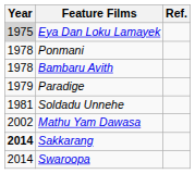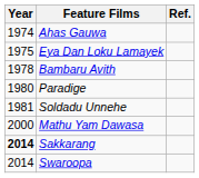 <table class="wikitable">
 <tr>
 <th>Year</th>
 <th>Feature Films</th>
 <th>Ref.</th>
 </tr>
 <tr>
-<td style="background: lightgrey;">1975</td>
-<td><em><a href='#'>Eya Dan Loku Lamayek</a></em></td>
+<td>1974</td>
+<td><em><a href='#'>Ahas Gauwa</a></em></td>
 <td></td>
 </tr>
 <tr>
-<td>1978</td>
-<td><em>Ponmani</em></td>
+<td>1975</td>
+<td><em><a href='#'>Eya Dan Loku Lamayek</a></em></td>
 <td></td>
 </tr>
 <tr>
 <td>1978</td>
 <td><em><a href='#'>Bambaru Avith</a></em></td>
 <td></td>
 </tr>
 <tr>
-<td>1979</td>
+<td>1980</td>
 <td><em>Paradige</em></td>
 <td></td>
 </tr>
 <tr>
 <td>1981</td>
 <td><em>Soldadu Unnehe</em></td>
 <td></td>
 </tr>
 <tr>
-<td>2002</td>
+<td>2000</td>
 <td><em><a href='#'>Mathu Yam Dawasa</a></em></td>
 <td></td>
 </tr>
 <tr>
 <td><strong>2014</strong></td>
 <td><em><a href='#'>Sakkarang</a></em></td>
 <td></td>
 </tr>
 <tr>
 <td>2014</td>
 <td><em><a href='#'>Swaroopa</a></em></td>
 <td></td>
 </tr>
 </table>
